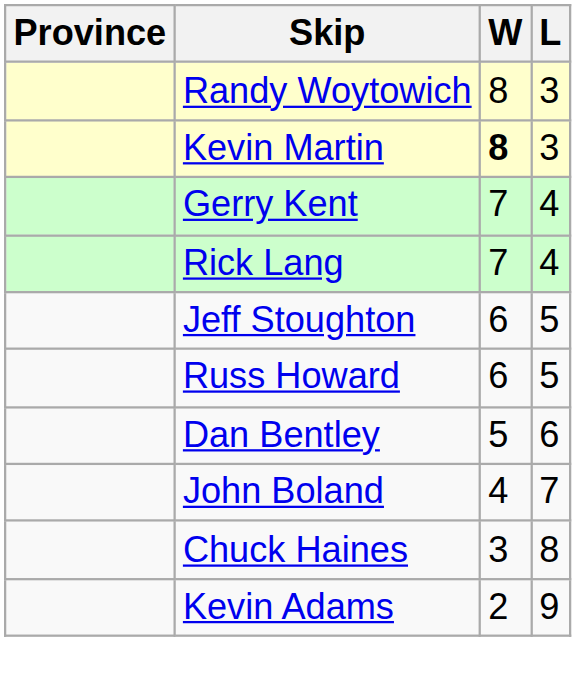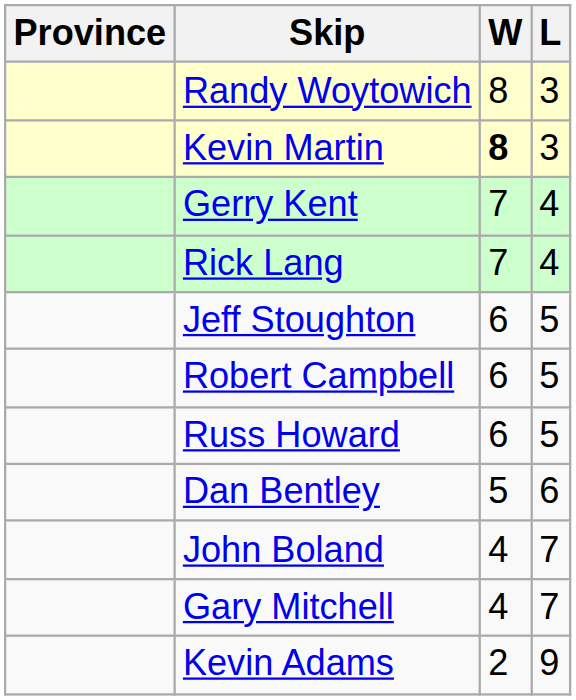 <table class="wikitable">
 <tr>
 <th>Province</th>
 <th>Skip</th>
 <th>W</th>
 <th>L</th>
 </tr>
 <tr bgcolor=#ffffcc>
 <td></td>
 <td><a href='#'>Randy Woytowich</a></td>
 <td>8</td>
 <td>3</td>
 </tr>
 <tr bgcolor=#ffffcc>
 <td></td>
 <td><a href='#'>Kevin Martin</a></td>
 <td><strong>8</strong></td>
 <td>3</td>
 </tr>
 <tr bgcolor=#ccffcc>
 <td></td>
 <td><a href='#'>Gerry Kent</a></td>
 <td>7</td>
 <td>4</td>
 </tr>
 <tr bgcolor=#ccffcc>
 <td></td>
 <td><a href='#'>Rick Lang</a></td>
 <td>7</td>
 <td>4</td>
 </tr>
 <tr>
 <td></td>
 <td><a href='#'>Jeff Stoughton</a></td>
 <td>6</td>
 <td>5</td>
 </tr>
 <tr>
 <td></td>
+<td><a href='#'>Robert Campbell</a></td>
+<td>6</td>
+<td>5</td>
+</tr>
+<tr>
+<td></td>
 <td><a href='#'>Russ Howard</a></td>
 <td>6</td>
 <td>5</td>
 </tr>
 <tr>
 <td></td>
 <td><a href='#'>Dan Bentley</a></td>
 <td>5</td>
 <td>6</td>
 </tr>
 <tr>
 <td></td>
 <td><a href='#'>John Boland</a></td>
 <td>4</td>
 <td>7</td>
 </tr>
 <tr>
 <td></td>
-<td><a href='#'>Chuck Haines</a></td>
-<td>3</td>
-<td>8</td>
+<td><a href='#'>Gary Mitchell</a></td>
+<td>4</td>
+<td>7</td>
 </tr>
 <tr>
 <td></td>
 <td><a href='#'>Kevin Adams</a></td>
 <td>2</td>
 <td>9</td>
 </tr>
 </table>
